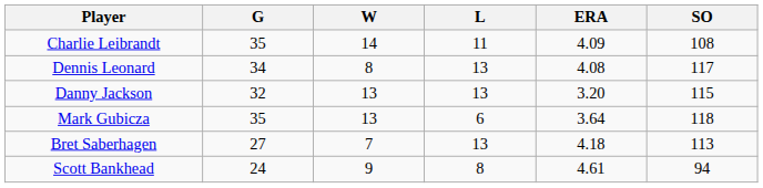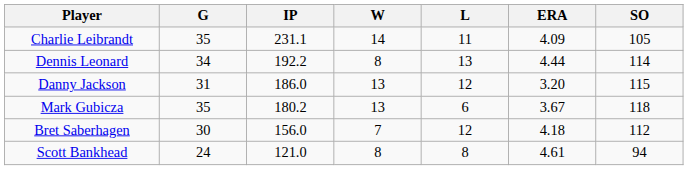 <table class="wikitable sortable">
 <tr>
 <th bgcolor="#DDDDFF" width="16%">Player</th>
 <th bgcolor="#DDDDFF" width="9%">G</th>
+<th bgcolor="#DDDDFF" width="9%">IP</th>
 <th bgcolor="#DDDDFF" width="9%">W</th>
 <th bgcolor="#DDDDFF" width="9%">L</th>
 <th bgcolor="#DDDDFF" width="9%">ERA</th>
 <th bgcolor="#DDDDFF" width="9%">SO</th>
 </tr>
 <tr align="center">
 <td><a href='#'>Charlie Leibrandt</a></td>
 <td>35</td>
+<td>231.1</td>
 <td>14</td>
 <td>11</td>
 <td>4.09</td>
-<td>108</td>
+<td>105</td>
 </tr>
 <tr align=center>
 <td><a href='#'>Dennis Leonard</a></td>
 <td>34</td>
+<td>192.2</td>
 <td>8</td>
 <td>13</td>
-<td>4.08</td>
-<td>117</td>
+<td>4.44</td>
+<td>114</td>
 </tr>
 <tr align=center>
 <td><a href='#'>Danny Jackson</a></td>
-<td>32</td>
+<td>31</td>
+<td>186.0</td>
 <td>13</td>
-<td>13</td>
+<td>12</td>
 <td>3.20</td>
 <td>115</td>
 </tr>
 <tr align="center">
 <td><a href='#'>Mark Gubicza</a></td>
 <td>35</td>
+<td>180.2</td>
 <td>13</td>
 <td>6</td>
-<td>3.64</td>
+<td>3.67</td>
 <td>118</td>
 </tr>
 <tr align=center>
 <td><a href='#'>Bret Saberhagen</a></td>
-<td>27</td>
+<td>30</td>
+<td>156.0</td>
 <td>7</td>
-<td>13</td>
+<td>12</td>
 <td>4.18</td>
-<td>113</td>
+<td>112</td>
 </tr>
 <tr align=center>
 <td><a href='#'>Scott Bankhead</a></td>
 <td>24</td>
-<td>9</td>
+<td>121.0</td>
+<td>8</td>
 <td>8</td>
 <td>4.61</td>
 <td>94</td>
 </tr>
 </table>
